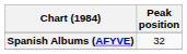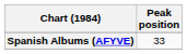 <table class="wikitable sortable plainrowheaders">
 <tr>
 <th>Chart (1984)</th>
 <th>Peak<br>position</th>
 </tr>
 <tr>
 </tr>
 <tr>
 <th scope="row">Spanish Albums (<a href='#'>AFYVE</a>)</th>
-<td align="center">32</td>
+<td align="center">33</td>
 </tr>
 <tr>
 </tr>
 <tr>
 </tr>
 </table>
